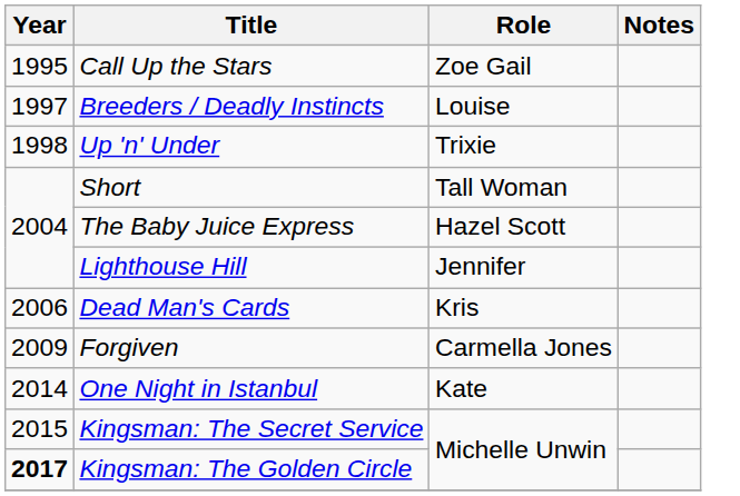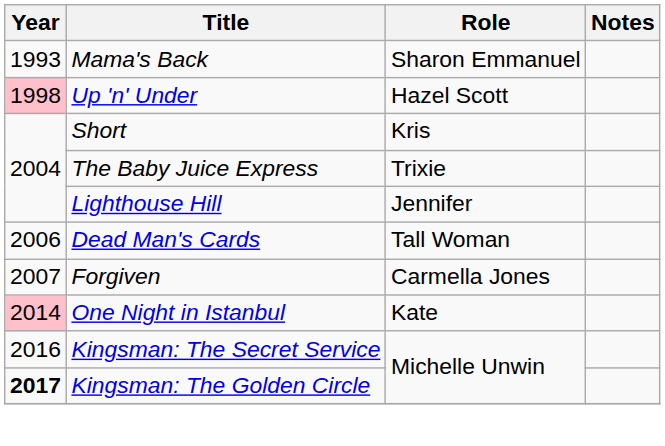 <table class="wikitable">
 <tr>
 <th>Year</th>
 <th>Title</th>
 <th>Role</th>
 <th>Notes</th>
 </tr>
 <tr>
-<td>1995</td>
-<td><em>Call Up the Stars</em></td>
-<td>Zoe Gail</td>
+<td>1993</td>
+<td><em>Mama's Back</em></td>
+<td>Sharon Emmanuel</td>
 <td></td>
 </tr>
 <tr>
-<td>1997</td>
-<td><em><a href='#'>Breeders / Deadly Instincts</a></em></td>
-<td>Louise</td>
-<td></td>
-</tr>
-<tr>
-<td>1998</td>
+<td style="background: pink;">1998</td>
 <td><em><a href='#'>Up 'n' Under</a></em></td>
-<td>Trixie</td>
+<td>Hazel Scott</td>
 <td></td>
 </tr>
 <tr>
 <td rowspan="3">2004</td>
 <td><em>Short</em></td>
-<td>Tall Woman</td>
+<td>Kris</td>
 <td></td>
 </tr>
 <tr>
 <td><em>The Baby Juice Express</em></td>
-<td>Hazel Scott</td>
+<td>Trixie</td>
 <td></td>
 </tr>
 <tr>
 <td><em><a href='#'>Lighthouse Hill</a></em></td>
 <td>Jennifer</td>
 <td></td>
 </tr>
 <tr>
 <td>2006</td>
 <td><em><a href='#'>Dead Man's Cards</a></em></td>
-<td>Kris</td>
+<td>Tall Woman</td>
 <td></td>
 </tr>
 <tr>
-<td>2009</td>
+<td>2007</td>
 <td><em>Forgiven</em></td>
 <td>Carmella Jones</td>
 <td></td>
 </tr>
 <tr>
-<td>2014</td>
+<td style="background: pink;">2014</td>
 <td><em><a href='#'>One Night in Istanbul</a></em></td>
 <td>Kate</td>
 <td></td>
 </tr>
 <tr>
-<td>2015</td>
+<td>2016</td>
 <td><em><a href='#'>Kingsman: The Secret Service</a></em></td>
 <td rowspan="2">Michelle Unwin</td>
 <td></td>
 </tr>
 <tr>
 <td><strong>2017</strong></td>
 <td><em><a href='#'>Kingsman: The Golden Circle</a></em></td>
 <td></td>
 </tr>
 <tr>
 </tr>
 </table>
